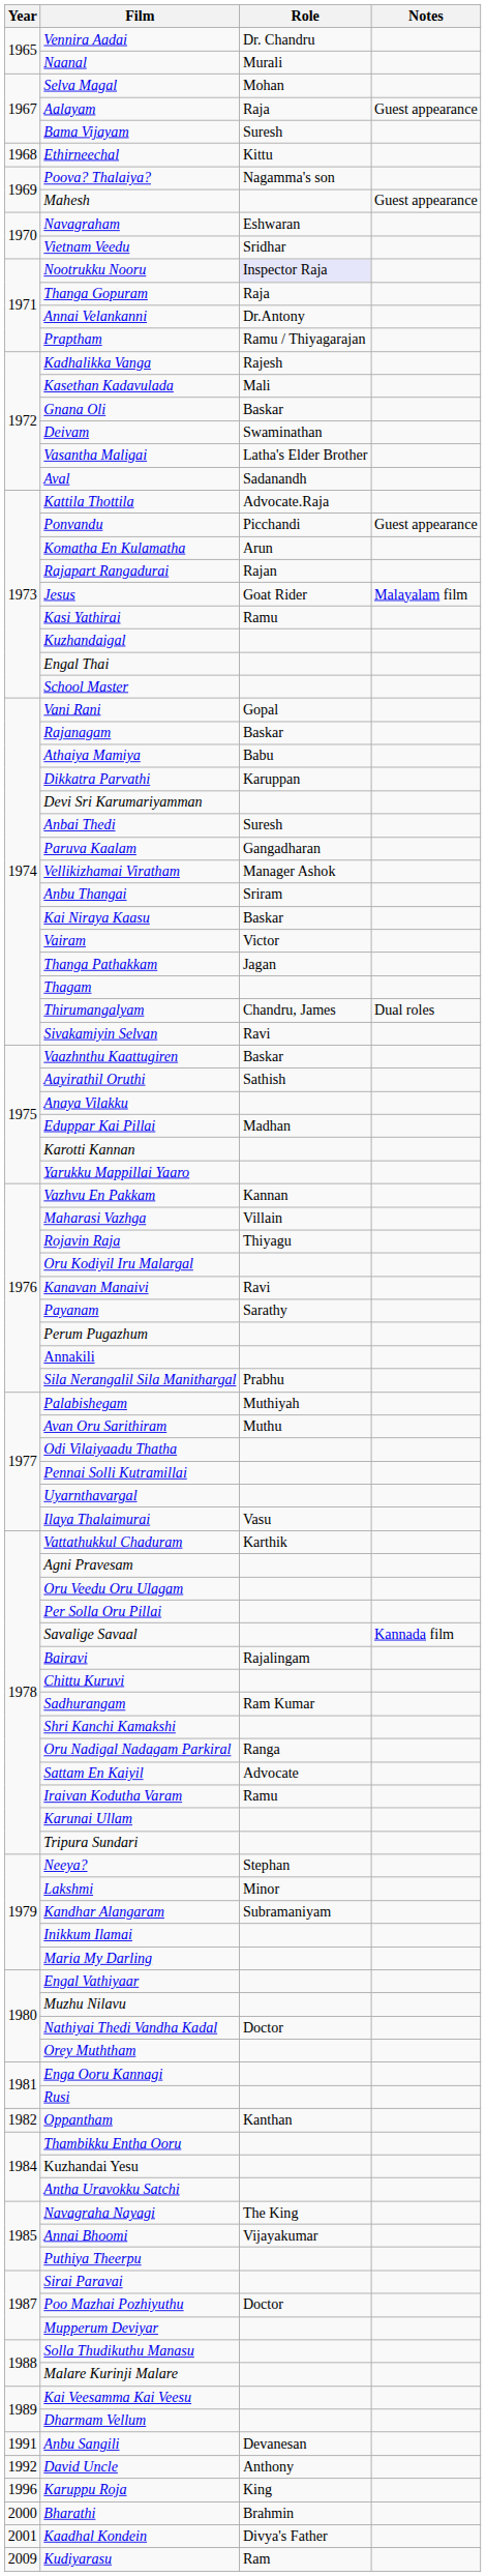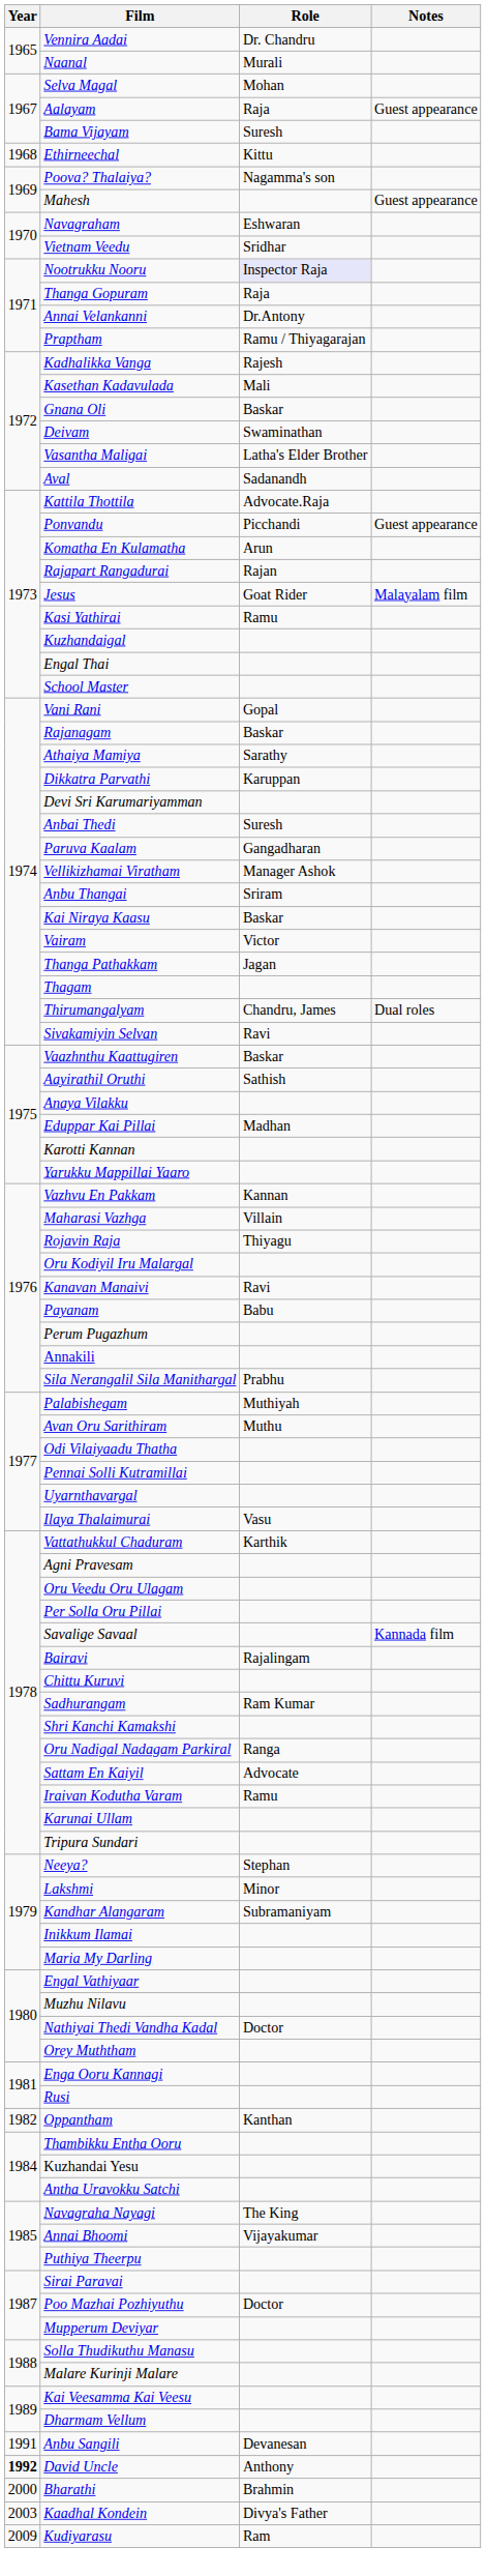 <table class="wikitable" style="font-size:100%;">
 <tr>
 <th>Year</th>
 <th>Film</th>
 <th>Role</th>
 <th>Notes</th>
 </tr>
 <tr>
 <td rowspan=2>1965</td>
 <td><em><a href='#'>Vennira Aadai</a></em></td>
 <td>Dr. Chandru</td>
 <td></td>
 </tr>
 <tr>
 <td><em><a href='#'>Naanal</a></em></td>
 <td>Murali</td>
 <td></td>
 </tr>
 <tr>
 <td rowspan=3>1967</td>
 <td><em><a href='#'>Selva Magal</a></em></td>
 <td>Mohan</td>
 <td></td>
 </tr>
 <tr>
 <td><em> <a href='#'>Aalayam</a></em></td>
 <td>Raja</td>
 <td>Guest appearance</td>
 </tr>
 <tr>
 <td><em><a href='#'>Bama Vijayam</a></em></td>
 <td>Suresh</td>
 <td></td>
 </tr>
 <tr>
 <td>1968</td>
 <td><em><a href='#'>Ethirneechal</a></em></td>
 <td>Kittu</td>
 <td></td>
 </tr>
 <tr>
 <td rowspan="2">1969</td>
 <td><em><a href='#'>Poova? Thalaiya?</a></em></td>
 <td>Nagamma's son</td>
 <td></td>
 </tr>
 <tr>
 <td><em>Mahesh</em></td>
 <td></td>
 <td>Guest appearance</td>
 </tr>
 <tr>
 <td rowspan=2>1970</td>
 <td><em><a href='#'>Navagraham</a></em></td>
 <td>Eshwaran</td>
 <td></td>
 </tr>
 <tr>
 <td><em><a href='#'>Vietnam Veedu</a></em></td>
 <td>Sridhar</td>
 <td></td>
 </tr>
 <tr>
 <td rowspan="4">1971</td>
 <td><em><a href='#'>Nootrukku Nooru</a></em></td>
 <td style="background: lavender;">Inspector Raja</td>
 <td></td>
 </tr>
 <tr>
 <td><em> <a href='#'>Thanga Gopuram</a></em></td>
 <td>Raja</td>
 <td></td>
 </tr>
 <tr>
 <td><em><a href='#'>Annai Velankanni</a></em></td>
 <td>Dr.Antony</td>
 <td></td>
 </tr>
 <tr>
 <td><em><a href='#'>Praptham</a></em></td>
 <td>Ramu / Thiyagarajan</td>
 <td></td>
 </tr>
 <tr>
 <td rowspan=6>1972</td>
 <td><em><a href='#'>Kadhalikka Vanga</a></em></td>
 <td>Rajesh</td>
 <td></td>
 </tr>
 <tr>
 <td><em><a href='#'>Kasethan Kadavulada</a></em></td>
 <td>Mali</td>
 <td></td>
 </tr>
 <tr>
 <td><em><a href='#'>Gnana Oli</a></em></td>
 <td>Baskar</td>
 <td></td>
 </tr>
 <tr>
 <td><em><a href='#'>Deivam</a></em></td>
 <td>Swaminathan</td>
 <td></td>
 </tr>
 <tr>
 <td><em><a href='#'>Vasantha Maligai</a></em></td>
 <td>Latha's Elder Brother</td>
 <td></td>
 </tr>
 <tr>
 <td><em><a href='#'>Aval</a></em></td>
 <td>Sadanandh</td>
 <td></td>
 </tr>
 <tr>
 <td rowspan=9>1973</td>
 <td><em><a href='#'>Kattila Thottila</a></em></td>
 <td>Advocate.Raja</td>
 <td></td>
 </tr>
 <tr>
 <td><em><a href='#'>Ponvandu</a></em></td>
 <td>Picchandi</td>
 <td>Guest appearance</td>
 </tr>
 <tr>
 <td><em><a href='#'>Komatha En Kulamatha</a></em></td>
 <td>Arun</td>
 <td></td>
 </tr>
 <tr>
 <td><em><a href='#'>Rajapart Rangadurai</a></em></td>
 <td>Rajan</td>
 <td></td>
 </tr>
 <tr>
 <td><em><a href='#'>Jesus</a></em></td>
 <td>Goat Rider</td>
 <td><a href='#'>Malayalam</a> film</td>
 </tr>
 <tr>
 <td><em><a href='#'>Kasi Yathirai</a></em></td>
 <td>Ramu</td>
 <td></td>
 </tr>
 <tr>
 <td><em><a href='#'>Kuzhandaigal</a></em></td>
 <td></td>
 <td></td>
 </tr>
 <tr>
 <td><em>Engal Thai</em></td>
 <td></td>
 <td></td>
 </tr>
 <tr>
 <td><em><a href='#'>School Master</a></em></td>
 <td></td>
 <td></td>
 </tr>
 <tr>
 <td rowspan=15>1974</td>
 <td><em><a href='#'>Vani Rani</a></em></td>
 <td>Gopal</td>
 <td></td>
 </tr>
 <tr>
 <td><em><a href='#'>Rajanagam</a></em></td>
 <td>Baskar</td>
 <td></td>
 </tr>
 <tr>
 <td><em><a href='#'>Athaiya Mamiya</a></em></td>
-<td>Babu</td>
+<td>Sarathy</td>
 <td></td>
 </tr>
 <tr>
 <td><em><a href='#'>Dikkatra Parvathi</a></em></td>
 <td>Karuppan</td>
 <td></td>
 </tr>
 <tr>
 <td><em>Devi Sri Karumariyamman</em></td>
 <td></td>
 <td></td>
 </tr>
 <tr>
 <td><em> <a href='#'>Anbai Thedi</a></em></td>
 <td>Suresh</td>
 <td></td>
 </tr>
 <tr>
 <td><em><a href='#'>Paruva Kaalam</a></em></td>
 <td>Gangadharan</td>
 <td></td>
 </tr>
 <tr>
 <td><em> <a href='#'>Vellikizhamai Viratham</a></em></td>
 <td>Manager Ashok</td>
 <td></td>
 </tr>
 <tr>
 <td><em> <a href='#'>Anbu Thangai</a></em></td>
 <td>Sriram</td>
 <td></td>
 </tr>
 <tr>
 <td><em> <a href='#'>Kai Niraya Kaasu</a></em></td>
 <td>Baskar</td>
 <td></td>
 </tr>
 <tr>
 <td><em><a href='#'>Vairam</a></em></td>
 <td>Victor</td>
 <td></td>
 </tr>
 <tr>
 <td><em><a href='#'>Thanga Pathakkam</a></em></td>
 <td>Jagan</td>
 <td></td>
 </tr>
 <tr>
 <td><em><a href='#'>Thagam</a></em></td>
 <td></td>
 <td></td>
 </tr>
 <tr>
 <td><em><a href='#'>Thirumangalyam</a></em></td>
 <td>Chandru, James</td>
 <td>Dual roles</td>
 </tr>
 <tr>
 <td><em><a href='#'>Sivakamiyin Selvan</a></em></td>
 <td>Ravi</td>
 <td></td>
 </tr>
 <tr>
 <td rowspan=6>1975</td>
 <td><em><a href='#'>Vaazhnthu Kaattugiren</a></em></td>
 <td>Baskar</td>
 <td></td>
 </tr>
 <tr>
 <td><em><a href='#'>Aayirathil Oruthi</a></em></td>
 <td>Sathish</td>
 <td></td>
 </tr>
 <tr>
 <td><em><a href='#'>Anaya Vilakku</a></em></td>
 <td></td>
 <td></td>
 </tr>
 <tr>
 <td><em><a href='#'>Eduppar Kai Pillai</a></em></td>
 <td>Madhan</td>
 <td></td>
 </tr>
 <tr>
 <td><em>Karotti Kannan</em></td>
 <td></td>
 <td></td>
 </tr>
 <tr>
 <td><em><a href='#'>Yarukku Mappillai Yaaro</a></em></td>
 <td></td>
 <td></td>
 </tr>
 <tr>
 <td rowspan="9">1976</td>
 <td><em><a href='#'>Vazhvu En Pakkam</a></em></td>
 <td>Kannan</td>
 <td></td>
 </tr>
 <tr>
 <td><em><a href='#'>Maharasi Vazhga</a></em></td>
 <td>Villain</td>
 <td></td>
 </tr>
 <tr>
 <td><em><a href='#'>Rojavin Raja</a></em></td>
 <td>Thiyagu</td>
 <td></td>
 </tr>
 <tr>
 <td><em><a href='#'>Oru Kodiyil Iru Malargal</a></em></td>
 <td></td>
 <td></td>
 </tr>
 <tr>
 <td><em><a href='#'>Kanavan Manaivi</a></em></td>
 <td>Ravi</td>
 <td></td>
 </tr>
 <tr>
 <td><em><a href='#'>Payanam</a></em></td>
-<td>Sarathy</td>
+<td>Babu</td>
 <td></td>
 </tr>
 <tr>
 <td><em>Perum Pugazhum</em></td>
 <td></td>
 <td></td>
 </tr>
 <tr>
 <td><a href='#'>Annakili</a></td>
 <td></td>
 <td></td>
 </tr>
 <tr>
 <td><em><a href='#'>Sila Nerangalil Sila Manithargal</a></em></td>
 <td>Prabhu</td>
 <td></td>
 </tr>
 <tr>
 <td rowspan=6>1977</td>
 <td><em><a href='#'>Palabishegam</a></em></td>
 <td>Muthiyah</td>
 <td></td>
 </tr>
 <tr>
 <td><em><a href='#'>Avan Oru Sarithiram</a></em></td>
 <td>Muthu</td>
 <td></td>
 </tr>
 <tr>
 <td><em><a href='#'>Odi Vilaiyaadu Thatha</a></em></td>
 <td></td>
 <td></td>
 </tr>
 <tr>
 <td><em> <a href='#'>Pennai Solli Kutramillai</a></em></td>
 <td></td>
 <td></td>
 </tr>
 <tr>
 <td><em> <a href='#'>Uyarnthavargal</a></em></td>
 <td></td>
 <td></td>
 </tr>
 <tr>
 <td><em><a href='#'>Ilaya Thalaimurai</a></em></td>
 <td>Vasu</td>
 <td></td>
 </tr>
 <tr>
 <td rowspan=14>1978</td>
 <td><em> <a href='#'>Vattathukkul Chaduram</a></em></td>
 <td>Karthik</td>
 <td></td>
 </tr>
 <tr>
 <td><em>Agni Pravesam</em></td>
 <td></td>
 <td></td>
 </tr>
 <tr>
 <td><em><a href='#'>Oru Veedu Oru Ulagam</a></em></td>
 <td></td>
 <td></td>
 </tr>
 <tr>
 <td><em> <a href='#'>Per Solla Oru Pillai</a></em></td>
 <td></td>
 <td></td>
 </tr>
 <tr>
 <td><em>Savalige Savaal</em></td>
 <td></td>
 <td><a href='#'>Kannada</a> film</td>
 </tr>
 <tr>
 <td><em><a href='#'>Bairavi</a></em></td>
 <td>Rajalingam</td>
 <td></td>
 </tr>
 <tr>
 <td><em><a href='#'>Chittu Kuruvi</a></em></td>
 <td></td>
 <td></td>
 </tr>
 <tr>
 <td><em><a href='#'>Sadhurangam</a></em></td>
 <td>Ram Kumar</td>
 <td></td>
 </tr>
 <tr>
 <td><em><a href='#'>Shri Kanchi Kamakshi</a></em></td>
 <td></td>
 <td></td>
 </tr>
 <tr>
 <td><em><a href='#'>Oru Nadigal Nadagam Parkiral</a></em></td>
 <td>Ranga</td>
 <td></td>
 </tr>
 <tr>
 <td><em><a href='#'>Sattam En Kaiyil</a></em></td>
 <td>Advocate</td>
 <td></td>
 </tr>
 <tr>
 <td><em><a href='#'>Iraivan Kodutha Varam</a></em></td>
 <td>Ramu</td>
 <td></td>
 </tr>
 <tr>
 <td><em><a href='#'>Karunai Ullam</a></em></td>
 <td></td>
 <td></td>
 </tr>
 <tr>
 <td><em>Tripura Sundari</em></td>
 <td></td>
 <td></td>
 </tr>
 <tr>
 <td rowspan="5">1979</td>
 <td><em><a href='#'>Neeya?</a></em></td>
 <td>Stephan</td>
 <td></td>
 </tr>
 <tr>
 <td><em><a href='#'>Lakshmi</a></em></td>
 <td>Minor</td>
 <td></td>
 </tr>
 <tr>
 <td><em><a href='#'>Kandhar Alangaram</a></em></td>
 <td>Subramaniyam</td>
 <td></td>
 </tr>
 <tr>
 <td><em><a href='#'>Inikkum Ilamai</a></em></td>
 <td></td>
 <td></td>
 </tr>
 <tr>
 <td><em><a href='#'>Maria My Darling</a></em></td>
 <td></td>
 <td></td>
 </tr>
 <tr>
 <td rowspan=4>1980</td>
 <td><em><a href='#'>Engal Vathiyaar</a></em></td>
 <td></td>
 <td></td>
 </tr>
 <tr>
 <td><em>Muzhu Nilavu</em></td>
 <td></td>
 <td></td>
 </tr>
 <tr>
 <td><em><a href='#'>Nathiyai Thedi Vandha Kadal</a></em></td>
 <td>Doctor</td>
 <td></td>
 </tr>
 <tr>
 <td><em><a href='#'>Orey Muththam</a></em></td>
 <td></td>
 <td></td>
 </tr>
 <tr>
 <td rowspan=2>1981</td>
 <td><em><a href='#'>Enga Ooru Kannagi</a></em></td>
 <td></td>
 <td></td>
 </tr>
 <tr>
 <td><em><a href='#'>Rusi</a></em></td>
 <td></td>
 <td></td>
 </tr>
 <tr>
 <td>1982</td>
 <td><em><a href='#'>Oppantham</a></em></td>
 <td>Kanthan</td>
 <td></td>
 </tr>
 <tr>
 <td rowspan="3">1984</td>
 <td><em><a href='#'>Thambikku Entha Ooru</a></em></td>
 <td></td>
 <td></td>
 </tr>
 <tr>
 <td>Kuzhandai Yesu</td>
 <td></td>
 <td></td>
 </tr>
 <tr>
 <td><em><a href='#'>Antha Uravokku Satchi</a></em></td>
 <td></td>
 <td></td>
 </tr>
 <tr>
 <td rowspan=3>1985</td>
 <td><em><a href='#'>Navagraha Nayagi</a></em></td>
 <td>The King</td>
 <td></td>
 </tr>
 <tr>
 <td><em><a href='#'>Annai Bhoomi</a></em></td>
 <td>Vijayakumar</td>
 <td></td>
 </tr>
 <tr>
 <td><em><a href='#'>Puthiya Theerpu</a></em></td>
 <td></td>
 <td></td>
 </tr>
 <tr>
 <td rowspan=3>1987</td>
 <td><em><a href='#'>Sirai Paravai</a></em></td>
 <td></td>
 <td></td>
 </tr>
 <tr>
 <td><em><a href='#'>Poo Mazhai Pozhiyuthu</a></em></td>
 <td>Doctor</td>
 <td></td>
 </tr>
 <tr>
 <td><em><a href='#'>Mupperum Deviyar</a></em></td>
 <td></td>
 <td></td>
 </tr>
 <tr>
 <td rowspan="2">1988</td>
 <td><em><a href='#'>Solla Thudikuthu Manasu</a></em></td>
 <td></td>
 <td></td>
 </tr>
 <tr>
 <td><em>Malare Kurinji Malare</em></td>
 <td></td>
 <td></td>
 </tr>
 <tr>
 <td rowspan=2>1989</td>
 <td><em><a href='#'>Kai Veesamma Kai Veesu</a></em></td>
 <td></td>
 <td></td>
 </tr>
 <tr>
 <td><em><a href='#'>Dharmam Vellum</a></em></td>
 <td></td>
 <td></td>
 </tr>
 <tr>
 <td>1991</td>
 <td><em><a href='#'>Anbu Sangili</a></em></td>
 <td>Devanesan</td>
 <td></td>
 </tr>
 <tr>
-<td>1992</td>
+<td><strong>1992</strong></td>
 <td><em><a href='#'>David Uncle</a></em></td>
 <td>Anthony</td>
-<td></td>
-</tr>
-<tr>
-<td>1996</td>
-<td><em><a href='#'>Karuppu Roja</a></em></td>
-<td>King</td>
 <td></td>
 </tr>
 <tr>
 <td>2000</td>
 <td><em><a href='#'>Bharathi</a></em></td>
 <td>Brahmin</td>
 <td></td>
 </tr>
 <tr>
-<td>2001</td>
+<td>2003</td>
 <td><em><a href='#'>Kaadhal Kondein</a></em></td>
 <td>Divya's Father</td>
 <td></td>
 </tr>
 <tr>
 <td>2009</td>
 <td><em><a href='#'>Kudiyarasu</a></em></td>
 <td>Ram</td>
 <td></td>
 </tr>
 </table>
